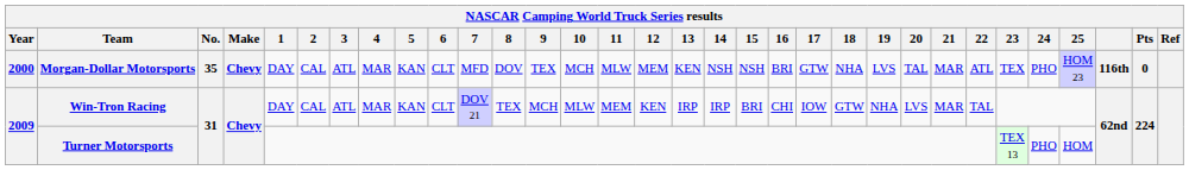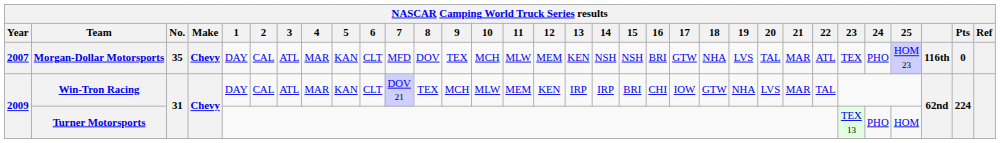 <table class="wikitable" style="text-align:center; font-size:75%">
 <tr>
 <th colspan=45><a href='#'>NASCAR</a> <a href='#'>Camping World Truck Series</a> results</th>
 </tr>
 <tr>
 <th>Year</th>
 <th>Team</th>
 <th>No.</th>
 <th>Make</th>
 <th>1</th>
 <th>2</th>
 <th>3</th>
 <th>4</th>
 <th>5</th>
 <th>6</th>
 <th>7</th>
 <th>8</th>
 <th>9</th>
 <th>10</th>
 <th>11</th>
 <th>12</th>
 <th>13</th>
 <th>14</th>
 <th>15</th>
 <th>16</th>
 <th>17</th>
 <th>18</th>
 <th>19</th>
 <th>20</th>
 <th>21</th>
 <th>22</th>
 <th>23</th>
 <th>24</th>
 <th>25</th>
 <th></th>
 <th>Pts</th>
 <th>Ref</th>
 </tr>
 <tr>
-<th><a href='#'>2000</a></th>
+<th><a href='#'>2007</a></th>
 <th><a href='#'>Morgan-Dollar Motorsports</a></th>
 <th>35</th>
 <th><a href='#'>Chevy</a></th>
 <td><a href='#'>DAY</a></td>
 <td><a href='#'>CAL</a></td>
 <td><a href='#'>ATL</a></td>
 <td><a href='#'>MAR</a></td>
 <td><a href='#'>KAN</a></td>
 <td><a href='#'>CLT</a></td>
 <td><a href='#'>MFD</a></td>
 <td><a href='#'>DOV</a></td>
 <td><a href='#'>TEX</a></td>
 <td><a href='#'>MCH</a></td>
 <td><a href='#'>MLW</a></td>
 <td><a href='#'>MEM</a></td>
 <td><a href='#'>KEN</a></td>
 <td><a href='#'>NSH</a></td>
 <td><a href='#'>NSH</a></td>
 <td><a href='#'>BRI</a></td>
 <td><a href='#'>GTW</a></td>
 <td><a href='#'>NHA</a></td>
 <td><a href='#'>LVS</a></td>
 <td><a href='#'>TAL</a></td>
 <td><a href='#'>MAR</a></td>
 <td><a href='#'>ATL</a></td>
 <td><a href='#'>TEX</a></td>
 <td><a href='#'>PHO</a></td>
 <td style="background:#CFCFFF;"><a href='#'>HOM</a><br><small>23</small></td>
 <th>116th</th>
 <th>0</th>
 <th></th>
 </tr>
 <tr>
 <th rowspan=2><a href='#'>2009</a></th>
 <th><a href='#'>Win-Tron Racing</a></th>
 <th rowspan=2>31</th>
 <th rowspan=2><a href='#'>Chevy</a></th>
 <td><a href='#'>DAY</a></td>
 <td><a href='#'>CAL</a></td>
 <td><a href='#'>ATL</a></td>
 <td><a href='#'>MAR</a></td>
 <td><a href='#'>KAN</a></td>
 <td><a href='#'>CLT</a></td>
 <td style="background:#CFCFFF;"><a href='#'>DOV</a><br><small>21</small></td>
 <td><a href='#'>TEX</a></td>
 <td><a href='#'>MCH</a></td>
 <td><a href='#'>MLW</a></td>
 <td><a href='#'>MEM</a></td>
 <td><a href='#'>KEN</a></td>
 <td><a href='#'>IRP</a></td>
 <td><a href='#'>IRP</a></td>
 <td><a href='#'>BRI</a></td>
 <td><a href='#'>CHI</a></td>
 <td><a href='#'>IOW</a></td>
 <td><a href='#'>GTW</a></td>
 <td><a href='#'>NHA</a></td>
 <td><a href='#'>LVS</a></td>
 <td><a href='#'>MAR</a></td>
 <td><a href='#'>TAL</a></td>
 <td colspan=3></td>
 <th rowspan=2>62nd</th>
 <th rowspan=2>224</th>
 <th rowspan=2></th>
 </tr>
 <tr>
 <th><a href='#'>Turner Motorsports</a></th>
 <td colspan=22></td>
 <td style="background:#DFFFDF;"><a href='#'>TEX</a><br><small>13</small></td>
 <td><a href='#'>PHO</a></td>
 <td><a href='#'>HOM</a></td>
 </tr>
 </table>
